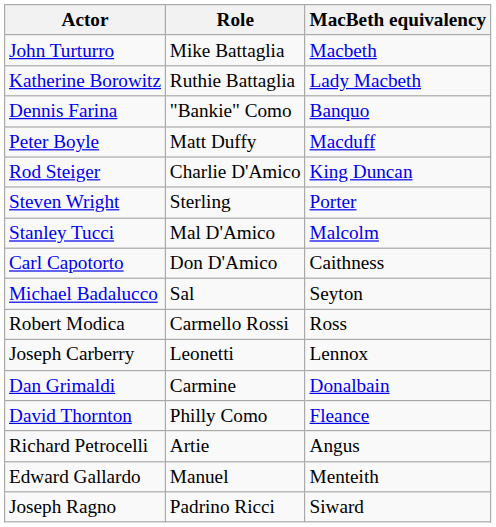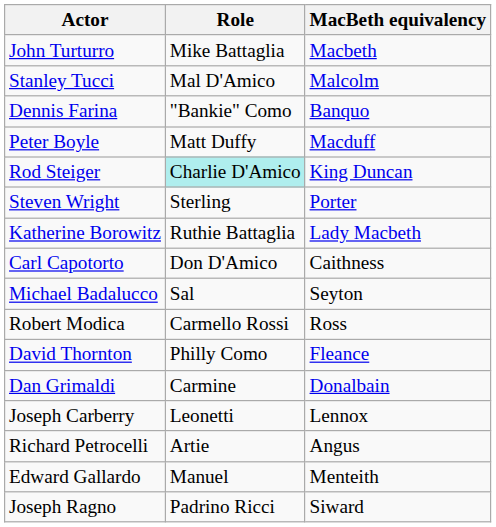 <table class="wikitable">
 <tr>
 <th>Actor</th>
 <th>Role</th>
 <th>MacBeth equivalency</th>
 </tr>
 <tr>
 <td><a href='#'>John Turturro</a></td>
 <td>Mike Battaglia</td>
 <td><a href='#'>Macbeth</a></td>
 </tr>
 <tr>
-<td><a href='#'>Katherine Borowitz</a></td>
-<td>Ruthie Battaglia</td>
-<td><a href='#'>Lady Macbeth</a></td>
+<td><a href='#'>Stanley Tucci</a></td>
+<td>Mal D'Amico</td>
+<td><a href='#'>Malcolm</a></td>
 </tr>
 <tr>
 <td><a href='#'>Dennis Farina</a></td>
 <td>"Bankie" Como</td>
 <td><a href='#'>Banquo</a></td>
 </tr>
 <tr>
 <td><a href='#'>Peter Boyle</a></td>
 <td>Matt Duffy</td>
 <td><a href='#'>Macduff</a></td>
 </tr>
 <tr>
 <td><a href='#'>Rod Steiger</a></td>
-<td>Charlie D'Amico</td>
+<td style="background: paleturquoise;">Charlie D'Amico</td>
 <td><a href='#'>King Duncan</a></td>
 </tr>
 <tr>
 <td><a href='#'>Steven Wright</a></td>
 <td>Sterling</td>
 <td><a href='#'>Porter</a></td>
 </tr>
 <tr>
-<td><a href='#'>Stanley Tucci</a></td>
-<td>Mal D'Amico</td>
-<td><a href='#'>Malcolm</a></td>
+<td><a href='#'>Katherine Borowitz</a></td>
+<td>Ruthie Battaglia</td>
+<td><a href='#'>Lady Macbeth</a></td>
 </tr>
 <tr>
 <td><a href='#'>Carl Capotorto</a></td>
 <td>Don D'Amico</td>
 <td>Caithness</td>
 </tr>
 <tr>
 <td><a href='#'>Michael Badalucco</a></td>
 <td>Sal</td>
 <td>Seyton</td>
 </tr>
 <tr>
 <td>Robert Modica</td>
 <td>Carmello Rossi</td>
 <td>Ross</td>
 </tr>
 <tr>
-<td>Joseph Carberry</td>
-<td>Leonetti</td>
-<td>Lennox</td>
+<td><a href='#'>David Thornton</a></td>
+<td>Philly Como</td>
+<td><a href='#'>Fleance</a></td>
 </tr>
 <tr>
 <td><a href='#'>Dan Grimaldi</a></td>
 <td>Carmine</td>
 <td><a href='#'>Donalbain</a></td>
 </tr>
 <tr>
-<td><a href='#'>David Thornton</a></td>
-<td>Philly Como</td>
-<td><a href='#'>Fleance</a></td>
+<td>Joseph Carberry</td>
+<td>Leonetti</td>
+<td>Lennox</td>
 </tr>
 <tr>
 <td>Richard Petrocelli</td>
 <td>Artie</td>
 <td>Angus</td>
 </tr>
 <tr>
 <td>Edward Gallardo</td>
 <td>Manuel</td>
 <td>Menteith</td>
 </tr>
 <tr>
 <td>Joseph Ragno</td>
 <td>Padrino Ricci</td>
 <td>Siward</td>
 </tr>
 </table>
